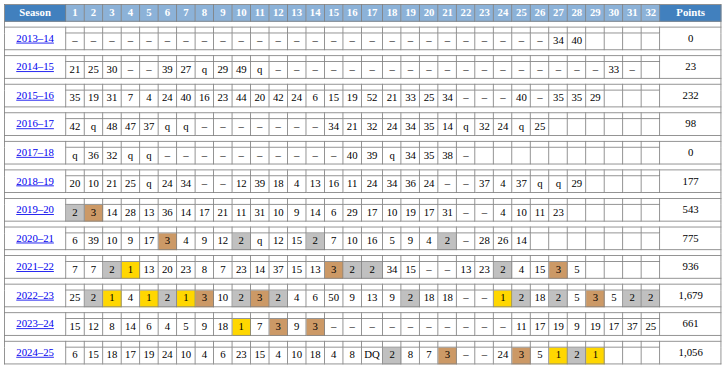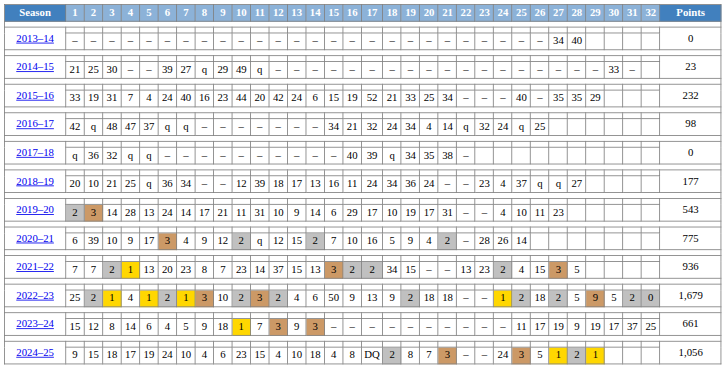 <table cellpadding="3" cellspacing="0" border="1" style="background:#fff; font-size:80%; line-height:13px; border:gray solid 1px; border-collapse:collapse;">
 <tr style="background:#ccc; text-align:center; color:white">
 <td style="background:#4180be;" width="65px"><strong>Season</strong></td>
 <td style="background:#8CB2D8;" width="15px"><strong>1</strong></td>
 <td style="background:#8CB2D8;" width="15px"><strong>2</strong></td>
 <td style="background:#8CB2D8;" width="15px"><strong>3</strong></td>
 <td style="background:#8CB2D8;" width="15px"><strong>4</strong></td>
 <td style="background:#8CB2D8;" width="15px"><strong>5</strong></td>
 <td style="background:#8CB2D8;" width="15px"><strong>6</strong></td>
 <td style="background:#8CB2D8;" width="15px"><strong>7</strong></td>
 <td style="background:#8CB2D8;" width="15px"><strong>8</strong></td>
 <td style="background:#8CB2D8;" width="15px"><strong>9</strong></td>
 <td style="background:#8CB2D8;" width="15px"><strong>10</strong></td>
 <td style="background:#8CB2D8;" width="15px"><strong>11</strong></td>
 <td style="background:#8CB2D8;" width="15px"><strong>12</strong></td>
 <td style="background:#8CB2D8;" width="15px"><strong>13</strong></td>
 <td style="background:#8CB2D8;" width="15px"><strong>14</strong></td>
 <td style="background:#8CB2D8;" width="15px"><strong>15</strong></td>
 <td style="background:#8CB2D8;" width="15px"><strong>16</strong></td>
 <td style="background:#8CB2D8;" width="15px"><strong>17</strong></td>
 <td style="background:#8CB2D8;" width="15px"><strong>18</strong></td>
 <td style="background:#8CB2D8;" width="15px"><strong>19</strong></td>
 <td style="background:#8CB2D8;" width="15px"><strong>20</strong></td>
 <td style="background:#8CB2D8;" width="15px"><strong>21</strong></td>
 <td style="background:#8CB2D8;" width="15px"><strong>22</strong></td>
 <td style="background:#8CB2D8;" width="15px"><strong>23</strong></td>
 <td style="background:#8CB2D8;" width="15px"><strong>24</strong></td>
 <td style="background:#8CB2D8;" width="15px"><strong>25</strong></td>
 <td style="background:#8CB2D8;" width="15px"><strong>26</strong></td>
 <td style="background:#8CB2D8;" width="15px"><strong>27</strong></td>
 <td style="background:#8CB2D8;" width="15px"><strong>28</strong></td>
 <td style="background:#8CB2D8;" width="15px"><strong>29</strong></td>
 <td style="background:#8CB2D8;" width="15px"><strong>30</strong></td>
 <td style="background:#8CB2D8;" width="15px"><strong>31</strong></td>
 <td style="background:#8CB2D8;" width="15px"><strong>32</strong></td>
 <td style="background:#4180be;" width="30px"><strong>Points</strong></td>
 </tr>
 <tr>
 <td colspan=34></td>
 </tr>
 <tr align=center>
 <td rowspan="2" style="width:66px;"><a href='#'>2013–14</a></td>
 <th></th>
 <th></th>
 <th></th>
 <th></th>
 <th></th>
 <th></th>
 <th></th>
 <th></th>
 <th></th>
 <th></th>
 <th></th>
 <th></th>
 <th></th>
 <th></th>
 <th></th>
 <th></th>
 <th></th>
 <th></th>
 <th></th>
 <th></th>
 <th></th>
 <th></th>
 <th></th>
 <th></th>
 <th></th>
 <th></th>
 <th></th>
 <th></th>
 <th></th>
 <th></th>
 <th></th>
 <th></th>
 <td rowspan="2" style="width:66px;">0</td>
 </tr>
 <tr align=center>
 <td>–</td>
 <td>–</td>
 <td>–</td>
 <td>–</td>
 <td>–</td>
 <td>–</td>
 <td>–</td>
 <td>–</td>
 <td>–</td>
 <td>–</td>
 <td>–</td>
 <td>–</td>
 <td>–</td>
 <td>–</td>
 <td>–</td>
 <td>–</td>
 <td>–</td>
 <td>–</td>
 <td>–</td>
 <td>–</td>
 <td>–</td>
 <td>–</td>
 <td>–</td>
 <td>–</td>
 <td>–</td>
 <td>–</td>
 <td>34</td>
 <td>40</td>
 <td></td>
 <td></td>
 <td></td>
 <td></td>
 </tr>
 <tr>
 <td colspan=34></td>
 </tr>
 <tr align=center>
 <td rowspan="2" style="width:66px;"><a href='#'>2014–15</a></td>
 <th></th>
 <th></th>
 <th></th>
 <th></th>
 <th></th>
 <th></th>
 <th></th>
 <th></th>
 <th></th>
 <th></th>
 <th></th>
 <th></th>
 <th></th>
 <th></th>
 <th></th>
 <th></th>
 <th></th>
 <th></th>
 <th></th>
 <th></th>
 <th></th>
 <th></th>
 <th></th>
 <th></th>
 <th></th>
 <th></th>
 <th></th>
 <th></th>
 <th></th>
 <th></th>
 <th></th>
 <th></th>
 <td rowspan="2" style="width:66px;">23</td>
 </tr>
 <tr align=center>
 <td>21</td>
 <td>25</td>
 <td>30</td>
 <td>–</td>
 <td>–</td>
 <td>39</td>
 <td>27</td>
 <td>q</td>
 <td>29</td>
 <td>49</td>
 <td>q</td>
 <td>–</td>
 <td>–</td>
 <td>–</td>
 <td>–</td>
 <td>–</td>
 <td>–</td>
 <td>–</td>
 <td>–</td>
 <td>–</td>
 <td>–</td>
 <td>–</td>
 <td>–</td>
 <td>–</td>
 <td>–</td>
 <td>–</td>
 <td>–</td>
 <td>–</td>
 <td>–</td>
 <td>33</td>
 <td>–</td>
 <td></td>
 </tr>
 <tr>
 <td colspan=34></td>
 </tr>
 <tr align=center>
 <td rowspan="2" style="width:66px;"><a href='#'>2015–16</a></td>
 <th></th>
 <th></th>
 <th></th>
 <th></th>
 <th></th>
 <th></th>
 <th></th>
 <th></th>
 <th></th>
 <th></th>
 <th></th>
 <th></th>
 <th></th>
 <th></th>
 <th></th>
 <th></th>
 <th></th>
 <th></th>
 <th></th>
 <th></th>
 <th></th>
 <th></th>
 <th></th>
 <th></th>
 <th></th>
 <th></th>
 <th></th>
 <th></th>
 <th></th>
 <th></th>
 <th></th>
 <th></th>
 <td rowspan="2" style="width:66px;">232</td>
 </tr>
 <tr align=center>
-<td>35</td>
+<td>33</td>
 <td>19</td>
 <td>31</td>
 <td>7</td>
 <td>4</td>
 <td>24</td>
 <td>40</td>
 <td>16</td>
 <td>23</td>
 <td>44</td>
 <td>20</td>
 <td>42</td>
 <td>24</td>
 <td>6</td>
 <td>15</td>
 <td>19</td>
 <td>52</td>
 <td>21</td>
 <td>33</td>
 <td>25</td>
 <td>34</td>
 <td>–</td>
 <td>–</td>
 <td>–</td>
 <td>40</td>
 <td>–</td>
 <td>35</td>
 <td>35</td>
 <td>29</td>
 <th></th>
 <th></th>
 <td></td>
 </tr>
 <tr>
 <td colspan=34></td>
 </tr>
 <tr align=center>
 <td rowspan="2" style="width:66px;"><a href='#'>2016–17</a></td>
 <th></th>
 <th></th>
 <th></th>
 <th></th>
 <th></th>
 <th></th>
 <th></th>
 <th></th>
 <th></th>
 <th></th>
 <th></th>
 <th></th>
 <th></th>
 <th></th>
 <th></th>
 <th></th>
 <th></th>
 <th></th>
 <th></th>
 <th></th>
 <th></th>
 <th></th>
 <th></th>
 <th></th>
 <th></th>
 <th></th>
 <th></th>
 <th></th>
 <th></th>
 <th></th>
 <th></th>
 <th></th>
 <td rowspan="2" style="width:66px;">98</td>
 </tr>
 <tr align=center>
 <td>42</td>
 <td>q</td>
 <td>48</td>
 <td>47</td>
 <td>37</td>
 <td>q</td>
 <td>q</td>
 <td>–</td>
 <td>–</td>
 <td>–</td>
 <td>–</td>
 <td>–</td>
 <td>–</td>
 <td>–</td>
 <td>34</td>
 <td>21</td>
 <td>32</td>
 <td>24</td>
 <td>34</td>
-<td>35</td>
+<td>4</td>
 <td>14</td>
 <td>q</td>
 <td>32</td>
 <td>24</td>
 <td>q</td>
 <td>25</td>
 <td></td>
 <td></td>
 <td></td>
 <td></td>
 <td></td>
 <td></td>
 </tr>
 <tr>
 <td colspan=34></td>
 </tr>
 <tr align=center>
 <td rowspan="2" style="width:66px;"><a href='#'>2017–18</a></td>
 <th></th>
 <th></th>
 <th></th>
 <th></th>
 <th></th>
 <th></th>
 <th></th>
 <th></th>
 <th></th>
 <th></th>
 <th></th>
 <th></th>
 <th></th>
 <th></th>
 <th></th>
 <th></th>
 <th></th>
 <th></th>
 <th></th>
 <th></th>
 <th></th>
 <th></th>
 <th></th>
 <th></th>
 <th></th>
 <th></th>
 <th></th>
 <th></th>
 <th></th>
 <th></th>
 <th></th>
 <th></th>
 <td rowspan="2" style="width:66px;">0</td>
 </tr>
 <tr align=center>
 <td>q</td>
 <td>36</td>
 <td>32</td>
 <td>q</td>
 <td>q</td>
 <td>–</td>
 <td>–</td>
 <td>–</td>
 <td>–</td>
 <td>–</td>
 <td>–</td>
 <td>–</td>
 <td>–</td>
 <td>–</td>
 <td>–</td>
 <td>40</td>
 <td>39</td>
 <td>q</td>
 <td>34</td>
 <td>35</td>
 <td>38</td>
 <td>–</td>
 <td></td>
 <td></td>
 <td></td>
 <td></td>
 <td></td>
 <td></td>
 <td></td>
 <td></td>
 <td></td>
 <td></td>
 </tr>
 <tr>
 <td colspan=34></td>
 </tr>
 <tr align=center>
 <td rowspan="2" style="width:66px;"><a href='#'>2018–19</a></td>
 <th></th>
 <th></th>
 <th></th>
 <th></th>
 <th></th>
 <th></th>
 <th></th>
 <th></th>
 <th></th>
 <th></th>
 <th></th>
 <th></th>
 <th></th>
 <th></th>
 <th></th>
 <th></th>
 <th></th>
 <th></th>
 <th></th>
 <th></th>
 <th></th>
 <th></th>
 <th></th>
 <th></th>
 <th></th>
 <th></th>
 <th></th>
 <th></th>
 <th></th>
 <th></th>
 <th></th>
 <th></th>
 <td rowspan="2" style="width:66px;">177</td>
 </tr>
 <tr align=center>
 <td>20</td>
 <td>10</td>
 <td>21</td>
 <td>25</td>
 <td>q</td>
-<td>24</td>
+<td>36</td>
 <td>34</td>
 <td>–</td>
 <td>–</td>
 <td>12</td>
 <td>39</td>
 <td>18</td>
-<td>4</td>
+<td>17</td>
 <td>13</td>
 <td>16</td>
 <td>11</td>
 <td>24</td>
 <td>34</td>
 <td>36</td>
 <td>24</td>
 <td>–</td>
 <td>–</td>
-<td>37</td>
+<td>23</td>
 <td>4</td>
 <td>37</td>
 <td>q</td>
 <td>q</td>
-<td>29</td>
+<td>27</td>
 <td></td>
 <td></td>
 <td></td>
 <td></td>
 </tr>
 <tr>
 <td colspan=34></td>
 </tr>
 <tr align=center>
 <td rowspan="2" style="width:66px;"><a href='#'>2019–20</a></td>
 <th></th>
 <th></th>
 <th></th>
 <th></th>
 <th></th>
 <th></th>
 <th></th>
 <th></th>
 <th></th>
 <th></th>
 <th></th>
 <th></th>
 <th></th>
 <th></th>
 <th></th>
 <th></th>
 <th></th>
 <th></th>
 <th></th>
 <th></th>
 <th></th>
 <th></th>
 <th></th>
 <th></th>
 <th></th>
 <th></th>
 <th></th>
 <th></th>
 <th></th>
 <th></th>
 <th></th>
 <th></th>
 <td rowspan="2" style="width:66px;">543</td>
 </tr>
 <tr align=center>
 <td style="background:silver;">2</td>
 <td bgcolor=#CC9966>3</td>
 <td>14</td>
 <td>28</td>
 <td>13</td>
-<td>36</td>
+<td>24</td>
 <td>14</td>
 <td>17</td>
 <td>21</td>
 <td>11</td>
 <td>31</td>
 <td>10</td>
 <td>9</td>
 <td>14</td>
 <td>6</td>
 <td>29</td>
 <td>17</td>
 <td>10</td>
 <td>19</td>
 <td>17</td>
 <td>31</td>
 <td>–</td>
 <td>–</td>
 <td>4</td>
 <td>10</td>
 <td>11</td>
 <td>23</td>
 <td></td>
 <td></td>
 <td></td>
 <td></td>
 <td></td>
 </tr>
 <tr>
 <td colspan=34></td>
 </tr>
 <tr align=center>
 <td rowspan="2" style="width:66px;"><a href='#'>2020–21</a></td>
 <th></th>
 <th></th>
 <th></th>
 <th></th>
 <th></th>
 <th></th>
 <th></th>
 <th></th>
 <th></th>
 <th></th>
 <th></th>
 <th></th>
 <th></th>
 <th></th>
 <th></th>
 <th></th>
 <th></th>
 <th></th>
 <th></th>
 <th></th>
 <th></th>
 <th></th>
 <th></th>
 <th></th>
 <th></th>
 <th></th>
 <th></th>
 <th></th>
 <th></th>
 <th></th>
 <th></th>
 <th></th>
 <td rowspan="2" style="width:66px;">775</td>
 </tr>
 <tr align=center>
 <td>6</td>
 <td>39</td>
 <td>10</td>
 <td>9</td>
 <td>17</td>
 <td bgcolor=#CC9966>3</td>
 <td>4</td>
 <td>9</td>
 <td>12</td>
 <td bgcolor=silver>2</td>
 <td>q</td>
 <td>12</td>
 <td>15</td>
 <td bgcolor=silver>2</td>
 <td>7</td>
 <td>10</td>
 <td>16</td>
 <td>5</td>
 <td>9</td>
 <td>4</td>
 <td bgcolor=silver>2</td>
 <td>–</td>
 <td>28</td>
 <td>26</td>
 <td>14</td>
 <td></td>
 <td></td>
 <td></td>
 <td></td>
 <td></td>
 <td></td>
 <td></td>
 </tr>
 <tr>
 <td colspan=34></td>
 </tr>
 <tr align=center>
 <td rowspan="2" style="width:66px;"><a href='#'>2021–22</a></td>
 <th></th>
 <th></th>
 <th></th>
 <th></th>
 <th></th>
 <th></th>
 <th></th>
 <th></th>
 <th></th>
 <th></th>
 <th></th>
 <th></th>
 <th></th>
 <th></th>
 <th></th>
 <th></th>
 <th></th>
 <th></th>
 <th></th>
 <th></th>
 <th></th>
 <th></th>
 <th></th>
 <th></th>
 <th></th>
 <th></th>
 <th></th>
 <th></th>
 <th></th>
 <th></th>
 <th></th>
 <th></th>
 <td rowspan="2" style="width:66px;">936</td>
 </tr>
 <tr align=center>
 <td>7</td>
 <td>7</td>
 <td style="background:silver;">2</td>
 <td bgcolor=gold>1</td>
 <td>13</td>
 <td>20</td>
 <td>23</td>
 <td>8</td>
 <td>7</td>
 <td>23</td>
 <td>14</td>
 <td>37</td>
 <td>15</td>
 <td>13</td>
 <td bgcolor=#CC9966>3</td>
 <td style="background:silver;">2</td>
 <td style="background:silver;">2</td>
 <td>34</td>
 <td>15</td>
 <td>–</td>
 <td>–</td>
 <td>13</td>
 <td>23</td>
 <td style="background:silver;">2</td>
 <td>4</td>
 <td>15</td>
 <td bgcolor=#CC9966>3</td>
 <td>5</td>
 <td></td>
 <td></td>
 <td></td>
 <td></td>
 </tr>
 <tr>
 <td colspan=34></td>
 </tr>
 <tr align=center>
 <td rowspan="2" style="width:66px;"><a href='#'>2022–23</a></td>
 <th></th>
 <th></th>
 <th></th>
 <th></th>
 <th></th>
 <th></th>
 <th></th>
 <th></th>
 <th></th>
 <th></th>
 <th></th>
 <th></th>
 <th></th>
 <th></th>
 <th></th>
 <th></th>
 <th></th>
 <th></th>
 <th></th>
 <th></th>
 <th></th>
 <th></th>
 <th></th>
 <th></th>
 <th></th>
 <th></th>
 <th></th>
 <th></th>
 <th></th>
 <th></th>
 <th></th>
 <th></th>
 <td rowspan="2" style="width:66px;">1,679</td>
 </tr>
 <tr align=center>
 <td>25</td>
 <td style="background:silver;">2</td>
 <td bgcolor=gold>1</td>
 <td>4</td>
 <td bgcolor=gold>1</td>
 <td style="background:silver;">2</td>
 <td bgcolor=gold>1</td>
 <td bgcolor=#CC9966>3</td>
 <td>10</td>
 <td style="background:silver;">2</td>
 <td bgcolor=#CC9966>3</td>
 <td style="background:silver;">2</td>
 <td>4</td>
 <td>6</td>
 <td>50</td>
 <td>9</td>
 <td>13</td>
 <td>9</td>
 <td style="background:silver;">2</td>
 <td>18</td>
 <td>18</td>
 <td>–</td>
 <td>–</td>
 <td bgcolor=gold>1</td>
 <td style="background:silver;">2</td>
 <td>18</td>
 <td style="background:silver;">2</td>
 <td>5</td>
-<td bgcolor=#CC9966>3</td>
+<td bgcolor=#CC9966>9</td>
 <td>5</td>
 <td style="background:silver;">2</td>
-<td style="background:silver;">2</td>
+<td style="background:silver;">0</td>
 </tr>
 <tr>
 <td colspan=34></td>
 </tr>
 <tr align=center>
 <td rowspan="2" style="width:66px;"><a href='#'>2023–24</a></td>
 <th></th>
 <th></th>
 <th></th>
 <th></th>
 <th></th>
 <th></th>
 <th></th>
 <th></th>
 <th></th>
 <th></th>
 <th></th>
 <th></th>
 <th></th>
 <th></th>
 <th></th>
 <th></th>
 <th></th>
 <th></th>
 <th></th>
 <th></th>
 <th></th>
 <th></th>
 <th></th>
 <th></th>
 <th></th>
 <th></th>
 <th></th>
 <th></th>
 <th></th>
 <th></th>
 <th></th>
 <th></th>
 <td rowspan="2" style="width:66px;">661</td>
 </tr>
 <tr align=center>
 <td>15</td>
 <td>12</td>
 <td>8</td>
 <td>14</td>
 <td>6</td>
 <td>4</td>
 <td>5</td>
 <td>9</td>
 <td>18</td>
 <td bgcolor=gold>1</td>
 <td>7</td>
 <td bgcolor=#CC9966>3</td>
 <td>9</td>
 <td bgcolor=#CC9966>3</td>
 <td>–</td>
 <td>–</td>
 <td>–</td>
 <td>–</td>
 <td>–</td>
 <td>–</td>
 <td>–</td>
 <td>–</td>
 <td>–</td>
 <td>–</td>
 <td>11</td>
 <td>17</td>
 <td>19</td>
 <td>9</td>
 <td>19</td>
 <td>17</td>
 <td>37</td>
 <td>25</td>
 </tr>
 <tr>
 <td colspan=34></td>
 </tr>
 <tr align=center>
 <td rowspan="2" style="width:66px;"><a href='#'>2024–25</a></td>
 <th></th>
 <th></th>
 <th></th>
 <th></th>
 <th></th>
 <th></th>
 <th></th>
 <th></th>
 <th></th>
 <th></th>
 <th></th>
 <th></th>
 <th></th>
 <th></th>
 <th></th>
 <th></th>
 <th></th>
 <th></th>
 <th></th>
 <th></th>
 <th></th>
 <th></th>
 <th></th>
 <th></th>
 <th></th>
 <th></th>
 <th></th>
 <th></th>
 <th></th>
 <th></th>
 <th></th>
 <th></th>
 <td rowspan="2" style="width:66px;">1,056</td>
 </tr>
 <tr align=center>
-<td>6</td>
+<td>9</td>
 <td>15</td>
 <td>18</td>
 <td>17</td>
 <td>19</td>
 <td>24</td>
 <td>10</td>
 <td>4</td>
 <td>6</td>
 <td>23</td>
 <td>15</td>
 <td>4</td>
 <td>10</td>
 <td>18</td>
 <td>4</td>
 <td>8</td>
 <td>DQ</td>
 <td style="background:silver;">2</td>
 <td>8</td>
 <td>7</td>
 <td bgcolor=#CC9966>3</td>
 <td>–</td>
 <td>–</td>
 <td>24</td>
 <td bgcolor=#CC9966>3</td>
 <td>5</td>
 <td bgcolor=gold>1</td>
 <td style="background:silver;">2</td>
 <td bgcolor=gold>1</td>
 <td></td>
 <td></td>
 <td></td>
 </tr>
 </table>
